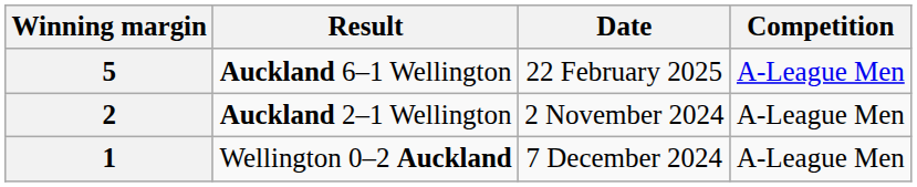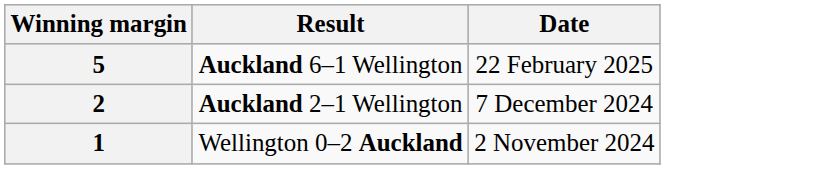 <table class="wikitable" style="text-align:center;">
 <tr>
 <th>Winning margin</th>
 <th>Result</th>
 <th>Date</th>
-<th>Competition</th>
 </tr>
 <tr>
 <th>5</th>
 <td><strong>Auckland</strong> 6–1 Wellington</td>
 <td>22 February 2025</td>
-<td><a href='#'>A-League Men</a></td>
 </tr>
 <tr>
 <th>2</th>
 <td><strong>Auckland</strong> 2–1 Wellington</td>
-<td>2 November 2024</td>
-<td>A-League Men</td>
+<td>7 December 2024</td>
 </tr>
 <tr>
 <th>1</th>
 <td>Wellington 0–2 <strong>Auckland</strong></td>
-<td>7 December 2024</td>
-<td>A-League Men</td>
+<td>2 November 2024</td>
 </tr>
 </table>
